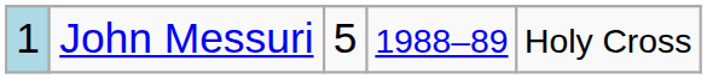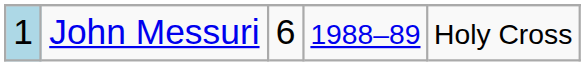 <table class="wikitable">
 <tr>
 </tr>
 <tr>
 <td style="background: lightblue;">1</td>
 <td><a href='#'>John Messuri</a></td>
-<td>5</td>
+<td>6</td>
 <td style="font-size:80%;"><a href='#'>1988–89</a></td>
 <td style="font-size:80%;">Holy Cross</td>
 </tr>
 </table>
